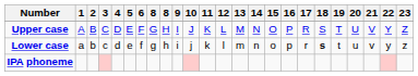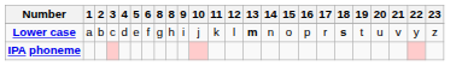 <table class="wikitable" style="text-align:center; table-layout:fixed">
 <tr>
 <th>Number</th>
 <th>1</th>
 <th>2</th>
 <th>3</th>
 <th>4</th>
 <th>5</th>
 <th>6</th>
 <th>8</th>
 <th>8</th>
 <th>9</th>
 <th>10</th>
 <th>11</th>
 <th>12</th>
 <th>13</th>
 <th>14</th>
 <th>15</th>
 <th>16</th>
 <th>17</th>
 <th>18</th>
 <th>19</th>
 <th>20</th>
 <th>21</th>
 <th>22</th>
 <th>23</th>
 </tr>
 <tr>
 </tr>
 <tr>
-<td><strong><a href='#'>Upper case</a></strong></td>
-<td><a href='#'>A</a></td>
-<td><a href='#'>B</a></td>
-<td><a href='#'>C</a></td>
-<td><a href='#'>D</a></td>
-<td><a href='#'>E</a></td>
-<td><a href='#'>F</a></td>
-<td><a href='#'>G</a></td>
-<td><a href='#'>H</a></td>
-<td><a href='#'>I</a></td>
-<td><a href='#'>J</a></td>
-<td><a href='#'>K</a></td>
-<td><a href='#'>L</a></td>
-<td><a href='#'>M</a></td>
-<td><a href='#'>N</a></td>
-<td><a href='#'>O</a></td>
-<td><a href='#'>P</a></td>
-<td><a href='#'>R</a></td>
-<td><a href='#'>S</a></td>
-<td><a href='#'>T</a></td>
-<td><a href='#'>U</a></td>
-<td><a href='#'>V</a></td>
-<td><a href='#'>Y</a></td>
-<td><a href='#'>Z</a></td>
-</tr>
-<tr>
 <td><strong><a href='#'>Lower case</a></strong></td>
 <td>a</td>
 <td>b</td>
 <td>c</td>
 <td>d</td>
 <td>e</td>
 <td>f</td>
 <td>g</td>
 <td>h</td>
 <td>i</td>
 <td>j</td>
 <td>k</td>
 <td>l</td>
-<td>m</td>
+<td><strong>m</strong></td>
 <td>n</td>
 <td>o</td>
 <td>p</td>
 <td>r</td>
 <td><strong>s</strong></td>
 <td>t</td>
 <td>u</td>
 <td>v</td>
 <td>y</td>
 <td>z</td>
 </tr>
 <tr>
 <td><strong><a href='#'>IPA</a> <a href='#'>phoneme</a></strong></td>
 <td></td>
 <td></td>
 <td style="background-color:#fcc"></td>
 <td></td>
 <td></td>
 <td></td>
 <td></td>
 <td></td>
 <td></td>
 <td style="background-color:#fcc"></td>
 <td></td>
 <td></td>
 <td></td>
 <td></td>
 <td></td>
 <td></td>
 <td></td>
 <td></td>
 <td></td>
 <td></td>
 <td></td>
 <td style="background-color:#fcc"></td>
 <td></td>
 </tr>
 </table>
